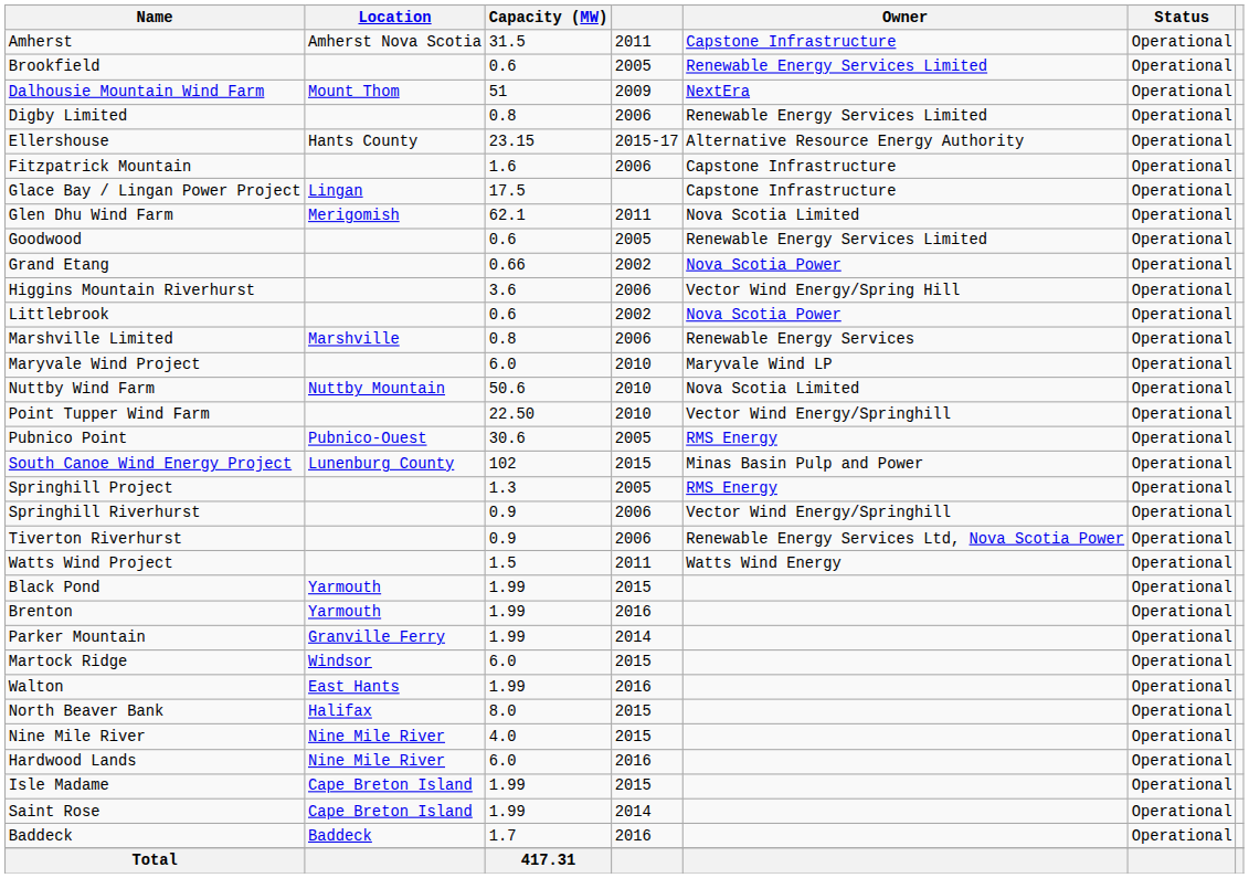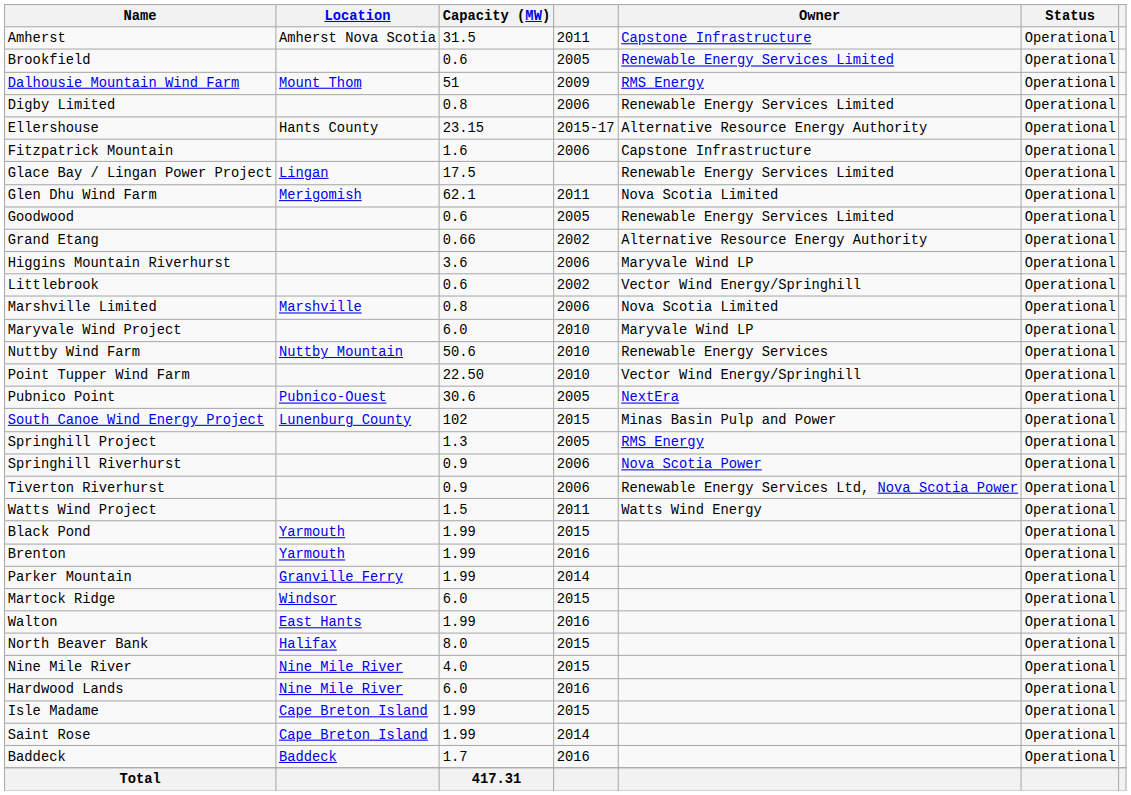 <table class="wikitable sortable">
 <tr>
 <th>Name</th>
 <th><a href='#'>Location</a></th>
 <th>Capacity (<a href='#'>MW</a>)</th>
 <th></th>
 <th>Owner</th>
 <th>Status</th>
 <th class="unsortable"></th>
 </tr>
 <tr>
 <td>Amherst</td>
 <td>Amherst Nova Scotia</td>
 <td>31.5</td>
 <td>2011</td>
 <td><a href='#'>Capstone Infrastructure</a></td>
 <td>Operational</td>
 <td></td>
 </tr>
 <tr>
 <td>Brookfield</td>
 <td></td>
 <td>0.6</td>
 <td>2005</td>
 <td><a href='#'>Renewable Energy Services Limited</a></td>
 <td>Operational</td>
 <td></td>
 </tr>
 <tr>
 <td><a href='#'>Dalhousie Mountain Wind Farm</a></td>
 <td><a href='#'>Mount Thom</a></td>
 <td>51</td>
 <td>2009</td>
-<td><a href='#'>NextEra</a></td>
+<td><a href='#'>RMS Energy</a></td>
 <td>Operational</td>
 <td></td>
 </tr>
 <tr>
 <td>Digby Limited</td>
 <td></td>
 <td>0.8</td>
 <td>2006</td>
 <td>Renewable Energy Services Limited</td>
 <td>Operational</td>
 <td></td>
 </tr>
 <tr>
 <td>Ellershouse</td>
 <td>Hants County</td>
 <td>23.15</td>
 <td>2015-17</td>
 <td>Alternative Resource Energy Authority</td>
 <td>Operational</td>
 <td></td>
 </tr>
 <tr>
 <td>Fitzpatrick Mountain</td>
 <td></td>
 <td>1.6</td>
 <td>2006</td>
 <td>Capstone Infrastructure</td>
 <td>Operational</td>
 <td></td>
 </tr>
 <tr>
 <td>Glace Bay / Lingan Power Project</td>
 <td><a href='#'>Lingan</a></td>
 <td>17.5</td>
 <td></td>
-<td>Capstone Infrastructure</td>
+<td>Renewable Energy Services Limited</td>
 <td>Operational</td>
 <td></td>
 </tr>
 <tr>
 <td>Glen Dhu Wind Farm</td>
 <td><a href='#'>Merigomish</a></td>
 <td>62.1</td>
 <td>2011</td>
 <td>Nova Scotia Limited</td>
 <td>Operational</td>
 <td></td>
 </tr>
 <tr>
 <td>Goodwood</td>
 <td></td>
 <td>0.6</td>
 <td>2005</td>
 <td>Renewable Energy Services Limited</td>
 <td>Operational</td>
 <td></td>
 </tr>
 <tr>
 <td>Grand Etang</td>
 <td></td>
 <td>0.66</td>
 <td>2002</td>
-<td><a href='#'>Nova Scotia Power</a></td>
+<td>Alternative Resource Energy Authority</td>
 <td>Operational</td>
 <td></td>
 </tr>
 <tr>
 <td>Higgins Mountain Riverhurst</td>
 <td></td>
 <td>3.6</td>
 <td>2006</td>
-<td>Vector Wind Energy/Spring Hill</td>
+<td>Maryvale Wind LP</td>
 <td>Operational</td>
 <td></td>
 </tr>
 <tr>
 <td>Littlebrook</td>
 <td></td>
 <td>0.6</td>
 <td>2002</td>
-<td><a href='#'>Nova Scotia Power</a></td>
+<td>Vector Wind Energy/Springhill</td>
 <td>Operational</td>
 <td></td>
 </tr>
 <tr>
 <td>Marshville Limited</td>
 <td><a href='#'>Marshville</a></td>
 <td>0.8</td>
 <td>2006</td>
-<td>Renewable Energy Services</td>
+<td>Nova Scotia Limited</td>
 <td>Operational</td>
 <td></td>
 </tr>
 <tr>
 <td>Maryvale Wind Project</td>
 <td></td>
 <td>6.0</td>
 <td>2010</td>
 <td>Maryvale Wind LP</td>
 <td>Operational</td>
 <td></td>
 </tr>
 <tr>
 <td>Nuttby Wind Farm</td>
 <td><a href='#'>Nuttby Mountain</a></td>
 <td>50.6</td>
 <td>2010</td>
-<td>Nova Scotia Limited</td>
+<td>Renewable Energy Services</td>
 <td>Operational</td>
 <td></td>
 </tr>
 <tr>
 <td>Point Tupper Wind Farm</td>
 <td></td>
 <td>22.50</td>
 <td>2010</td>
 <td>Vector Wind Energy/Springhill</td>
 <td>Operational</td>
 <td></td>
 </tr>
 <tr>
 <td>Pubnico Point</td>
 <td><a href='#'>Pubnico-Ouest</a></td>
 <td>30.6</td>
 <td>2005</td>
-<td><a href='#'>RMS Energy</a></td>
+<td><a href='#'>NextEra</a></td>
 <td>Operational</td>
 <td></td>
 </tr>
 <tr>
 <td><a href='#'>South Canoe Wind Energy Project</a></td>
 <td><a href='#'>Lunenburg County</a></td>
 <td>102</td>
 <td>2015</td>
 <td>Minas Basin Pulp and Power</td>
 <td>Operational</td>
 <td></td>
 </tr>
 <tr>
 <td>Springhill Project</td>
 <td></td>
 <td>1.3</td>
 <td>2005</td>
 <td><a href='#'>RMS Energy</a></td>
 <td>Operational</td>
 <td></td>
 </tr>
 <tr>
 <td>Springhill Riverhurst</td>
 <td></td>
 <td>0.9</td>
 <td>2006</td>
-<td>Vector Wind Energy/Springhill</td>
+<td><a href='#'>Nova Scotia Power</a></td>
 <td>Operational</td>
 <td></td>
 </tr>
 <tr>
 <td>Tiverton Riverhurst</td>
 <td></td>
 <td>0.9</td>
 <td>2006</td>
 <td>Renewable Energy Services Ltd, <a href='#'>Nova Scotia Power</a></td>
 <td>Operational</td>
 <td></td>
 </tr>
 <tr>
 <td>Watts Wind Project</td>
 <td></td>
 <td>1.5</td>
 <td>2011</td>
 <td>Watts Wind Energy</td>
 <td>Operational</td>
 <td></td>
 </tr>
 <tr>
 <td>Black Pond</td>
 <td><a href='#'>Yarmouth</a></td>
 <td>1.99</td>
 <td>2015</td>
 <td></td>
 <td>Operational</td>
 <td></td>
 </tr>
 <tr>
 <td>Brenton</td>
 <td><a href='#'>Yarmouth</a></td>
 <td>1.99</td>
 <td>2016</td>
 <td></td>
 <td>Operational</td>
 <td></td>
 </tr>
 <tr>
 <td>Parker Mountain</td>
 <td><a href='#'>Granville Ferry</a></td>
 <td>1.99</td>
 <td>2014</td>
 <td></td>
 <td>Operational</td>
 <td></td>
 </tr>
 <tr>
 <td>Martock Ridge</td>
 <td><a href='#'>Windsor</a></td>
 <td>6.0</td>
 <td>2015</td>
 <td></td>
 <td>Operational</td>
 <td></td>
 </tr>
 <tr>
 <td>Walton</td>
 <td><a href='#'>East Hants</a></td>
 <td>1.99</td>
 <td>2016</td>
 <td></td>
 <td>Operational</td>
 <td></td>
 </tr>
 <tr>
 <td>North Beaver Bank</td>
 <td><a href='#'>Halifax</a></td>
 <td>8.0</td>
 <td>2015</td>
 <td></td>
 <td>Operational</td>
 <td></td>
 </tr>
 <tr>
 <td>Nine Mile River</td>
 <td><a href='#'>Nine Mile River</a></td>
 <td>4.0</td>
 <td>2015</td>
 <td></td>
 <td>Operational</td>
 <td></td>
 </tr>
 <tr>
 <td>Hardwood Lands</td>
 <td><a href='#'>Nine Mile River</a></td>
 <td>6.0</td>
 <td>2016</td>
 <td></td>
 <td>Operational</td>
 <td></td>
 </tr>
 <tr>
 <td>Isle Madame</td>
 <td><a href='#'>Cape Breton Island</a></td>
 <td>1.99</td>
 <td>2015</td>
 <td></td>
 <td>Operational</td>
 <td></td>
 </tr>
 <tr>
 <td>Saint Rose</td>
 <td><a href='#'>Cape Breton Island</a></td>
 <td>1.99</td>
 <td>2014</td>
 <td></td>
 <td>Operational</td>
 <td></td>
 </tr>
 <tr>
 <td>Baddeck</td>
 <td><a href='#'>Baddeck</a></td>
 <td>1.7</td>
 <td>2016</td>
 <td></td>
 <td>Operational</td>
 <td></td>
 </tr>
 <tr>
 </tr>
 <tr class="sortbottom">
 <th>Total</th>
 <th></th>
 <th>417.31</th>
 <th></th>
 <th></th>
 <th></th>
 <th></th>
 </tr>
 </table>
